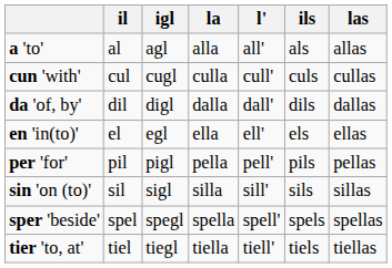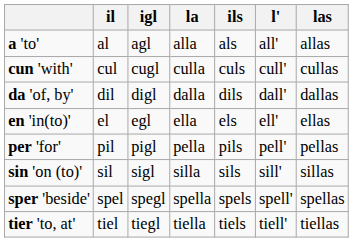 <table class="wikitable">
 <tr>
 <th></th>
 <th>il</th>
 <th>igl</th>
 <th>la</th>
+<th>ils</th>
 <th>l'</th>
-<th>ils</th>
 <th>las</th>
 </tr>
 <tr>
 <td><strong>a</strong> 'to'</td>
 <td>al</td>
 <td>agl</td>
 <td>alla</td>
+<td>als</td>
 <td>all'</td>
-<td>als</td>
 <td>allas</td>
 </tr>
 <tr>
 <td><strong>cun</strong> 'with'</td>
 <td>cul</td>
 <td>cugl</td>
 <td>culla</td>
+<td>culs</td>
 <td>cull'</td>
-<td>culs</td>
 <td>cullas</td>
 </tr>
 <tr>
 <td><strong>da</strong> 'of, by'</td>
 <td>dil</td>
 <td>digl</td>
 <td>dalla</td>
+<td>dils</td>
 <td>dall'</td>
-<td>dils</td>
 <td>dallas</td>
 </tr>
 <tr>
 <td><strong>en</strong> 'in(to)'</td>
 <td>el</td>
 <td>egl</td>
 <td>ella</td>
+<td>els</td>
 <td>ell'</td>
-<td>els</td>
 <td>ellas</td>
 </tr>
 <tr>
 <td><strong>per</strong> 'for'</td>
 <td>pil</td>
 <td>pigl</td>
 <td>pella</td>
+<td>pils</td>
 <td>pell'</td>
-<td>pils</td>
 <td>pellas</td>
 </tr>
 <tr>
 <td><strong>sin</strong> 'on (to)'</td>
 <td>sil</td>
 <td>sigl</td>
 <td>silla</td>
+<td>sils</td>
 <td>sill'</td>
-<td>sils</td>
 <td>sillas</td>
 </tr>
 <tr>
 <td><strong>sper</strong> 'beside'</td>
 <td>spel</td>
 <td>spegl</td>
 <td>spella</td>
+<td>spels</td>
 <td>spell'</td>
-<td>spels</td>
 <td>spellas</td>
 </tr>
 <tr>
 <td><strong>tier</strong> 'to, at'</td>
 <td>tiel</td>
 <td>tiegl</td>
 <td>tiella</td>
+<td>tiels</td>
 <td>tiell'</td>
-<td>tiels</td>
 <td>tiellas</td>
 </tr>
 </table>
